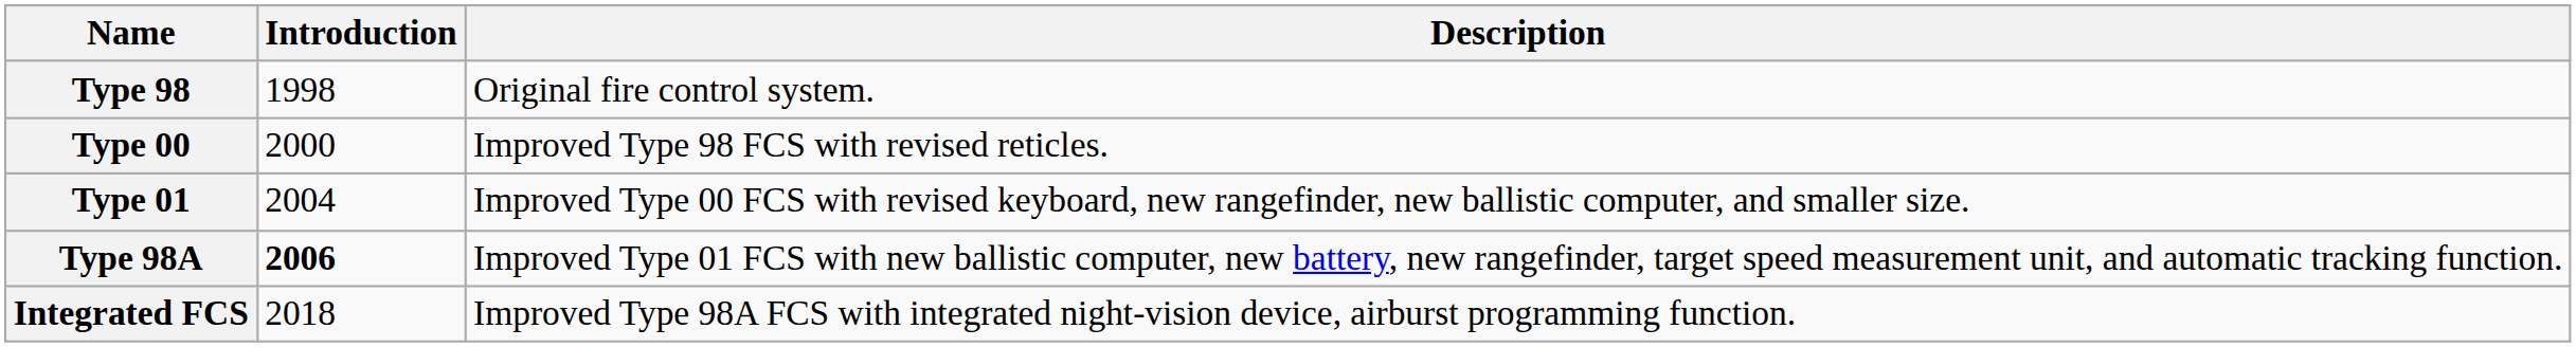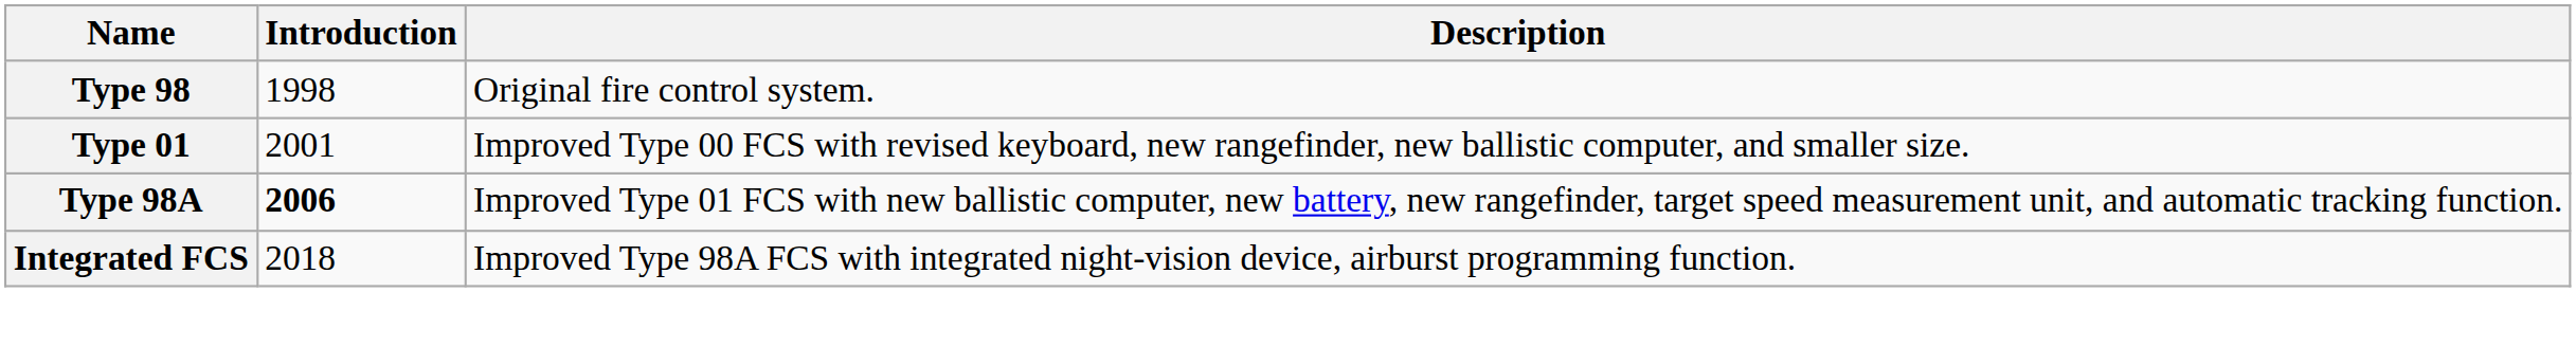 <table class="wikitable">
 <tr>
 <th>Name</th>
 <th>Introduction</th>
 <th>Description</th>
 </tr>
 <tr>
 <th>Type 98</th>
 <td>1998</td>
 <td>Original fire control system.</td>
 </tr>
 <tr>
-<th>Type 00</th>
-<td>2000</td>
-<td>Improved Type 98 FCS with revised reticles.</td>
-</tr>
-<tr>
 <th>Type 01</th>
-<td>2004</td>
+<td>2001</td>
 <td>Improved Type 00 FCS with revised keyboard, new rangefinder, new ballistic computer, and smaller size.</td>
 </tr>
 <tr>
 <th>Type 98A</th>
 <td><strong>2006</strong></td>
 <td>Improved Type 01 FCS with new ballistic computer, new <a href='#'>battery</a>, new rangefinder, target speed measurement unit, and automatic tracking function.</td>
 </tr>
 <tr>
 <th>Integrated FCS</th>
 <td>2018</td>
 <td>Improved Type 98A FCS with integrated night-vision device, airburst programming function.</td>
 </tr>
 </table>
